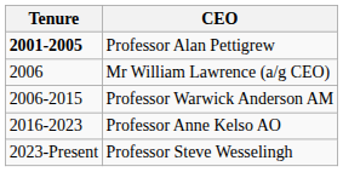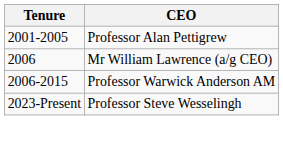 <table class="wikitable">
 <tr>
 <th>Tenure</th>
 <th>CEO</th>
 </tr>
 <tr>
-<td><strong>2001-2005</strong></td>
+<td>2001-2005</td>
 <td>Professor Alan Pettigrew</td>
 </tr>
 <tr>
 <td>2006</td>
 <td>Mr William Lawrence (a/g CEO)</td>
 </tr>
 <tr>
 <td>2006-2015</td>
 <td>Professor Warwick Anderson AM</td>
 </tr>
 <tr>
-<td>2016-2023</td>
-<td>Professor Anne Kelso AO</td>
-</tr>
-<tr>
 <td>2023-Present</td>
 <td>Professor Steve Wesselingh</td>
 </tr>
 </table>
